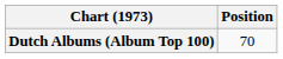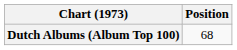 <table class="wikitable plainrowheaders">
 <tr>
 <th scope="col">Chart (1973)</th>
 <th scope="col">Position</th>
 </tr>
 <tr>
 <th scope="row">Dutch Albums (Album Top 100)</th>
-<td style="text-align:center;">70</td>
+<td style="text-align:center;">68</td>
 </tr>
 </table>
